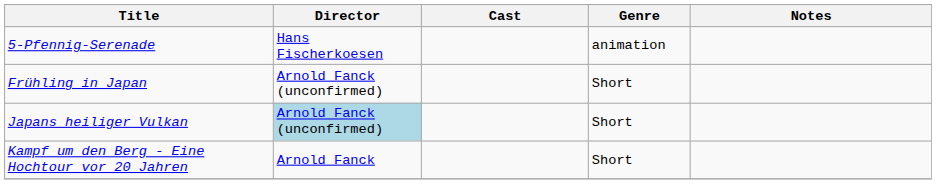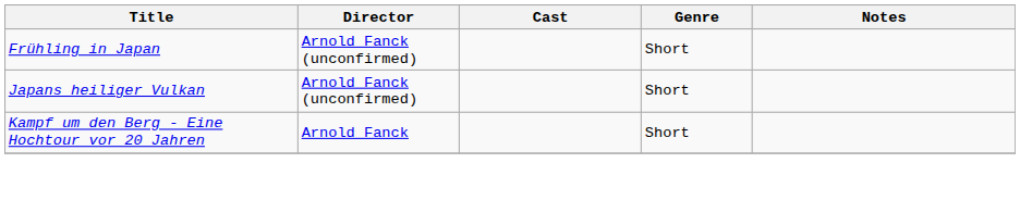 <table class="wikitable" width= "100%">
 <tr>
 <th width=29%>Title</th>
 <th width=16%>Director</th>
 <th width=18%>Cast</th>
 <th width=11%>Genre</th>
 <th width=26%>Notes</th>
-</tr>
-<tr>
-<td><em><a href='#'>5-Pfennig-Serenade</a></em></td>
-<td><a href='#'>Hans Fischerkoesen</a></td>
-<td></td>
-<td>animation</td>
-<td></td>
 </tr>
 <tr>
 <td><em><a href='#'>Frühling in Japan </a></em></td>
 <td><a href='#'>Arnold Fanck</a> (unconfirmed)</td>
 <td></td>
 <td>Short</td>
 <td></td>
 </tr>
 <tr>
 <td><em><a href='#'>Japans heiliger Vulkan</a></em></td>
-<td style="background: lightblue;"><a href='#'>Arnold Fanck</a> (unconfirmed)</td>
+<td><a href='#'>Arnold Fanck</a> (unconfirmed)</td>
 <td></td>
 <td>Short</td>
 <td></td>
 </tr>
 <tr>
 <td><em><a href='#'>Kampf um den Berg - Eine Hochtour vor 20 Jahren</a></em></td>
 <td><a href='#'>Arnold Fanck</a></td>
 <td></td>
 <td>Short</td>
 <td></td>
 </tr>
 <tr>
 </tr>
 </table>
